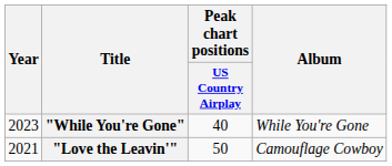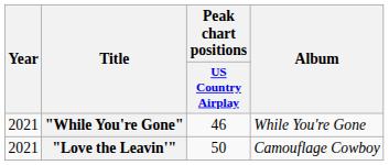 <table class="wikitable plainrowheaders" style="text-align:center;">
 <tr>
 <th scope="col" rowspan="2">Year</th>
 <th scope="col" rowspan="2">Title</th>
 <th scope="col" colspan="1">Peak chart positions</th>
 <th scope="col" rowspan="2">Album</th>
 </tr>
 <tr style="font-size:smaller;">
 <th scope="col" width="3em;font-size:90%"><a href='#'>US Country Airplay</a><br></th>
 </tr>
 <tr>
-<td>2023</td>
+<td>2021</td>
 <th scope="row">"While You're Gone"</th>
-<td>40</td>
+<td>46</td>
 <td align="left"><em>While You're Gone</em></td>
 </tr>
 <tr>
 <td>2021</td>
 <th scope="row">"Love the Leavin'"</th>
 <td>50</td>
 <td align="left"><em>Camouflage Cowboy</em></td>
 </tr>
 </table>
